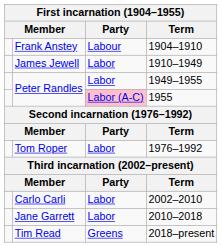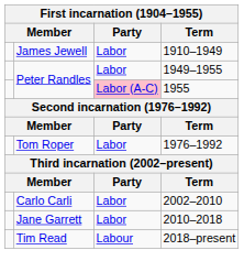 <table class="wikitable">
 <tr>
 <th colspan="4">First incarnation (1904–1955)</th>
 </tr>
 <tr>
 <th colspan="2">Member</th>
 <th>Party</th>
 <th>Term</th>
-</tr>
-<tr>
-<td> </td>
-<td><a href='#'>Frank Anstey</a></td>
-<td><a href='#'>Labour</a></td>
-<td>1904–1910</td>
 </tr>
 <tr>
 <td> </td>
 <td><a href='#'>James Jewell</a></td>
 <td><a href='#'>Labor</a></td>
 <td>1910–1949</td>
 </tr>
 <tr>
 <td> </td>
 <td rowspan="2"><a href='#'>Peter Randles</a></td>
 <td><a href='#'>Labor</a></td>
 <td>1949–1955</td>
 </tr>
 <tr>
 <td> </td>
 <td style="background: pink;"><a href='#'>Labor (A-C)</a></td>
 <td>1955</td>
 </tr>
 <tr>
 <th colspan="4">Second incarnation (1976–1992)</th>
 </tr>
 <tr>
 <th colspan="2">Member</th>
 <th>Party</th>
 <th>Term</th>
 </tr>
 <tr>
 <td> </td>
 <td><a href='#'>Tom Roper</a></td>
 <td><a href='#'>Labor</a></td>
 <td>1976–1992</td>
 </tr>
 <tr>
 <th colspan="4">Third incarnation (2002–present)</th>
 </tr>
 <tr>
 <th colspan="2">Member</th>
 <th>Party</th>
 <th>Term</th>
 </tr>
 <tr>
 <td> </td>
 <td><a href='#'>Carlo Carli</a></td>
 <td><a href='#'>Labor</a></td>
 <td>2002–2010</td>
 </tr>
 <tr>
 <td> </td>
 <td><a href='#'>Jane Garrett</a></td>
 <td><a href='#'>Labor</a></td>
 <td>2010–2018</td>
 </tr>
 <tr>
 <td> </td>
 <td><a href='#'>Tim Read</a></td>
-<td><a href='#'>Greens</a></td>
+<td><a href='#'>Labour</a></td>
 <td>2018–present</td>
 </tr>
 </table>
